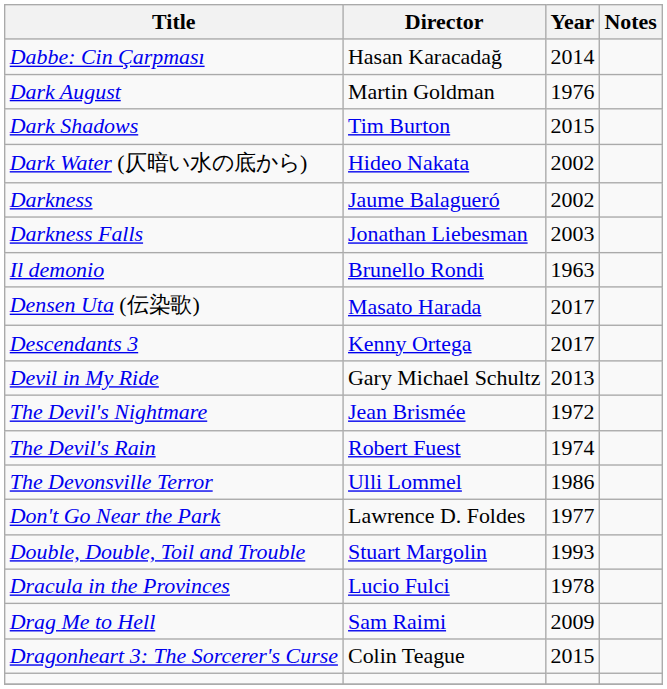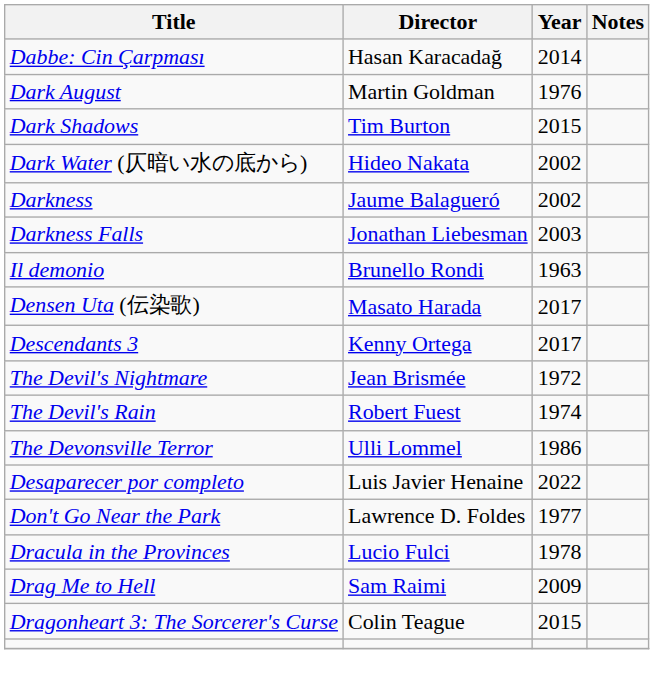 <table class="wikitable">
 <tr>
 <th>Title</th>
 <th>Director</th>
 <th>Year</th>
 <th>Notes</th>
 </tr>
 <tr>
 <td><em><a href='#'>Dabbe: Cin Çarpması</a></em></td>
 <td>Hasan Karacadağ</td>
 <td>2014</td>
 <td></td>
 </tr>
 <tr>
 <td><em><a href='#'>Dark August</a></em></td>
 <td>Martin Goldman</td>
 <td>1976</td>
 <td></td>
 </tr>
 <tr>
 <td><em><a href='#'>Dark Shadows</a></em></td>
 <td><a href='#'>Tim Burton</a></td>
 <td>2015</td>
 <td></td>
 </tr>
 <tr>
 <td><em><a href='#'>Dark Water</a></em> (仄暗い水の底から)</td>
 <td><a href='#'>Hideo Nakata</a></td>
 <td>2002</td>
 <td></td>
 </tr>
 <tr>
 <td><em><a href='#'>Darkness</a></em></td>
 <td><a href='#'>Jaume Balagueró</a></td>
 <td>2002</td>
 <td></td>
 </tr>
 <tr>
 <td><em><a href='#'>Darkness Falls</a></em></td>
 <td><a href='#'>Jonathan Liebesman</a></td>
 <td>2003</td>
 <td></td>
 </tr>
 <tr>
 <td><em><a href='#'>Il demonio</a></em></td>
 <td><a href='#'>Brunello Rondi</a></td>
 <td>1963</td>
 <td></td>
 </tr>
 <tr>
 <td><em><a href='#'>Densen Uta</a></em> (伝染歌)</td>
 <td><a href='#'>Masato Harada</a></td>
 <td>2017</td>
 <td></td>
 </tr>
 <tr>
 <td><em><a href='#'>Descendants 3</a></em></td>
 <td><a href='#'>Kenny Ortega</a></td>
 <td>2017</td>
 <td></td>
 </tr>
 <tr>
-<td><em><a href='#'>Devil in My Ride</a></em></td>
-<td>Gary Michael Schultz</td>
-<td>2013</td>
-<td></td>
-</tr>
-<tr>
 <td><em><a href='#'>The Devil's Nightmare</a></em> </td>
 <td><a href='#'>Jean Brismée</a></td>
 <td>1972</td>
 </tr>
 <tr>
 <td><em><a href='#'>The Devil's Rain</a></em></td>
 <td><a href='#'>Robert Fuest</a></td>
 <td>1974</td>
 <td></td>
 </tr>
 <tr>
 <td><em><a href='#'>The Devonsville Terror</a></em></td>
 <td><a href='#'>Ulli Lommel</a></td>
 <td>1986</td>
 <td></td>
 </tr>
 <tr>
+<td><em><a href='#'>Desaparecer por completo</a></em></td>
+<td>Luis Javier Henaine</td>
+<td>2022</td>
+<td></td>
+</tr>
+<tr>
 <td><em><a href='#'>Don't Go Near the Park</a></em></td>
 <td>Lawrence D. Foldes</td>
 <td>1977</td>
-<td></td>
-</tr>
-<tr>
-<td><em><a href='#'>Double, Double, Toil and Trouble</a></em></td>
-<td><a href='#'>Stuart Margolin</a></td>
-<td>1993</td>
 <td></td>
 </tr>
 <tr>
 <td><em><a href='#'>Dracula in the Provinces</a></em>  </td>
 <td><a href='#'>Lucio Fulci</a></td>
 <td>1978</td>
 <td></td>
 </tr>
 <tr>
 <td><em><a href='#'>Drag Me to Hell</a></em></td>
 <td><a href='#'>Sam Raimi</a></td>
 <td>2009</td>
 <td></td>
 </tr>
 <tr>
 <td><em><a href='#'>Dragonheart 3: The Sorcerer's Curse</a></em></td>
 <td>Colin Teague</td>
 <td>2015</td>
 <td></td>
 </tr>
 <tr>
 <td></td>
 <td></td>
 <td></td>
 <td></td>
 </tr>
 <tr>
 </tr>
 </table>
